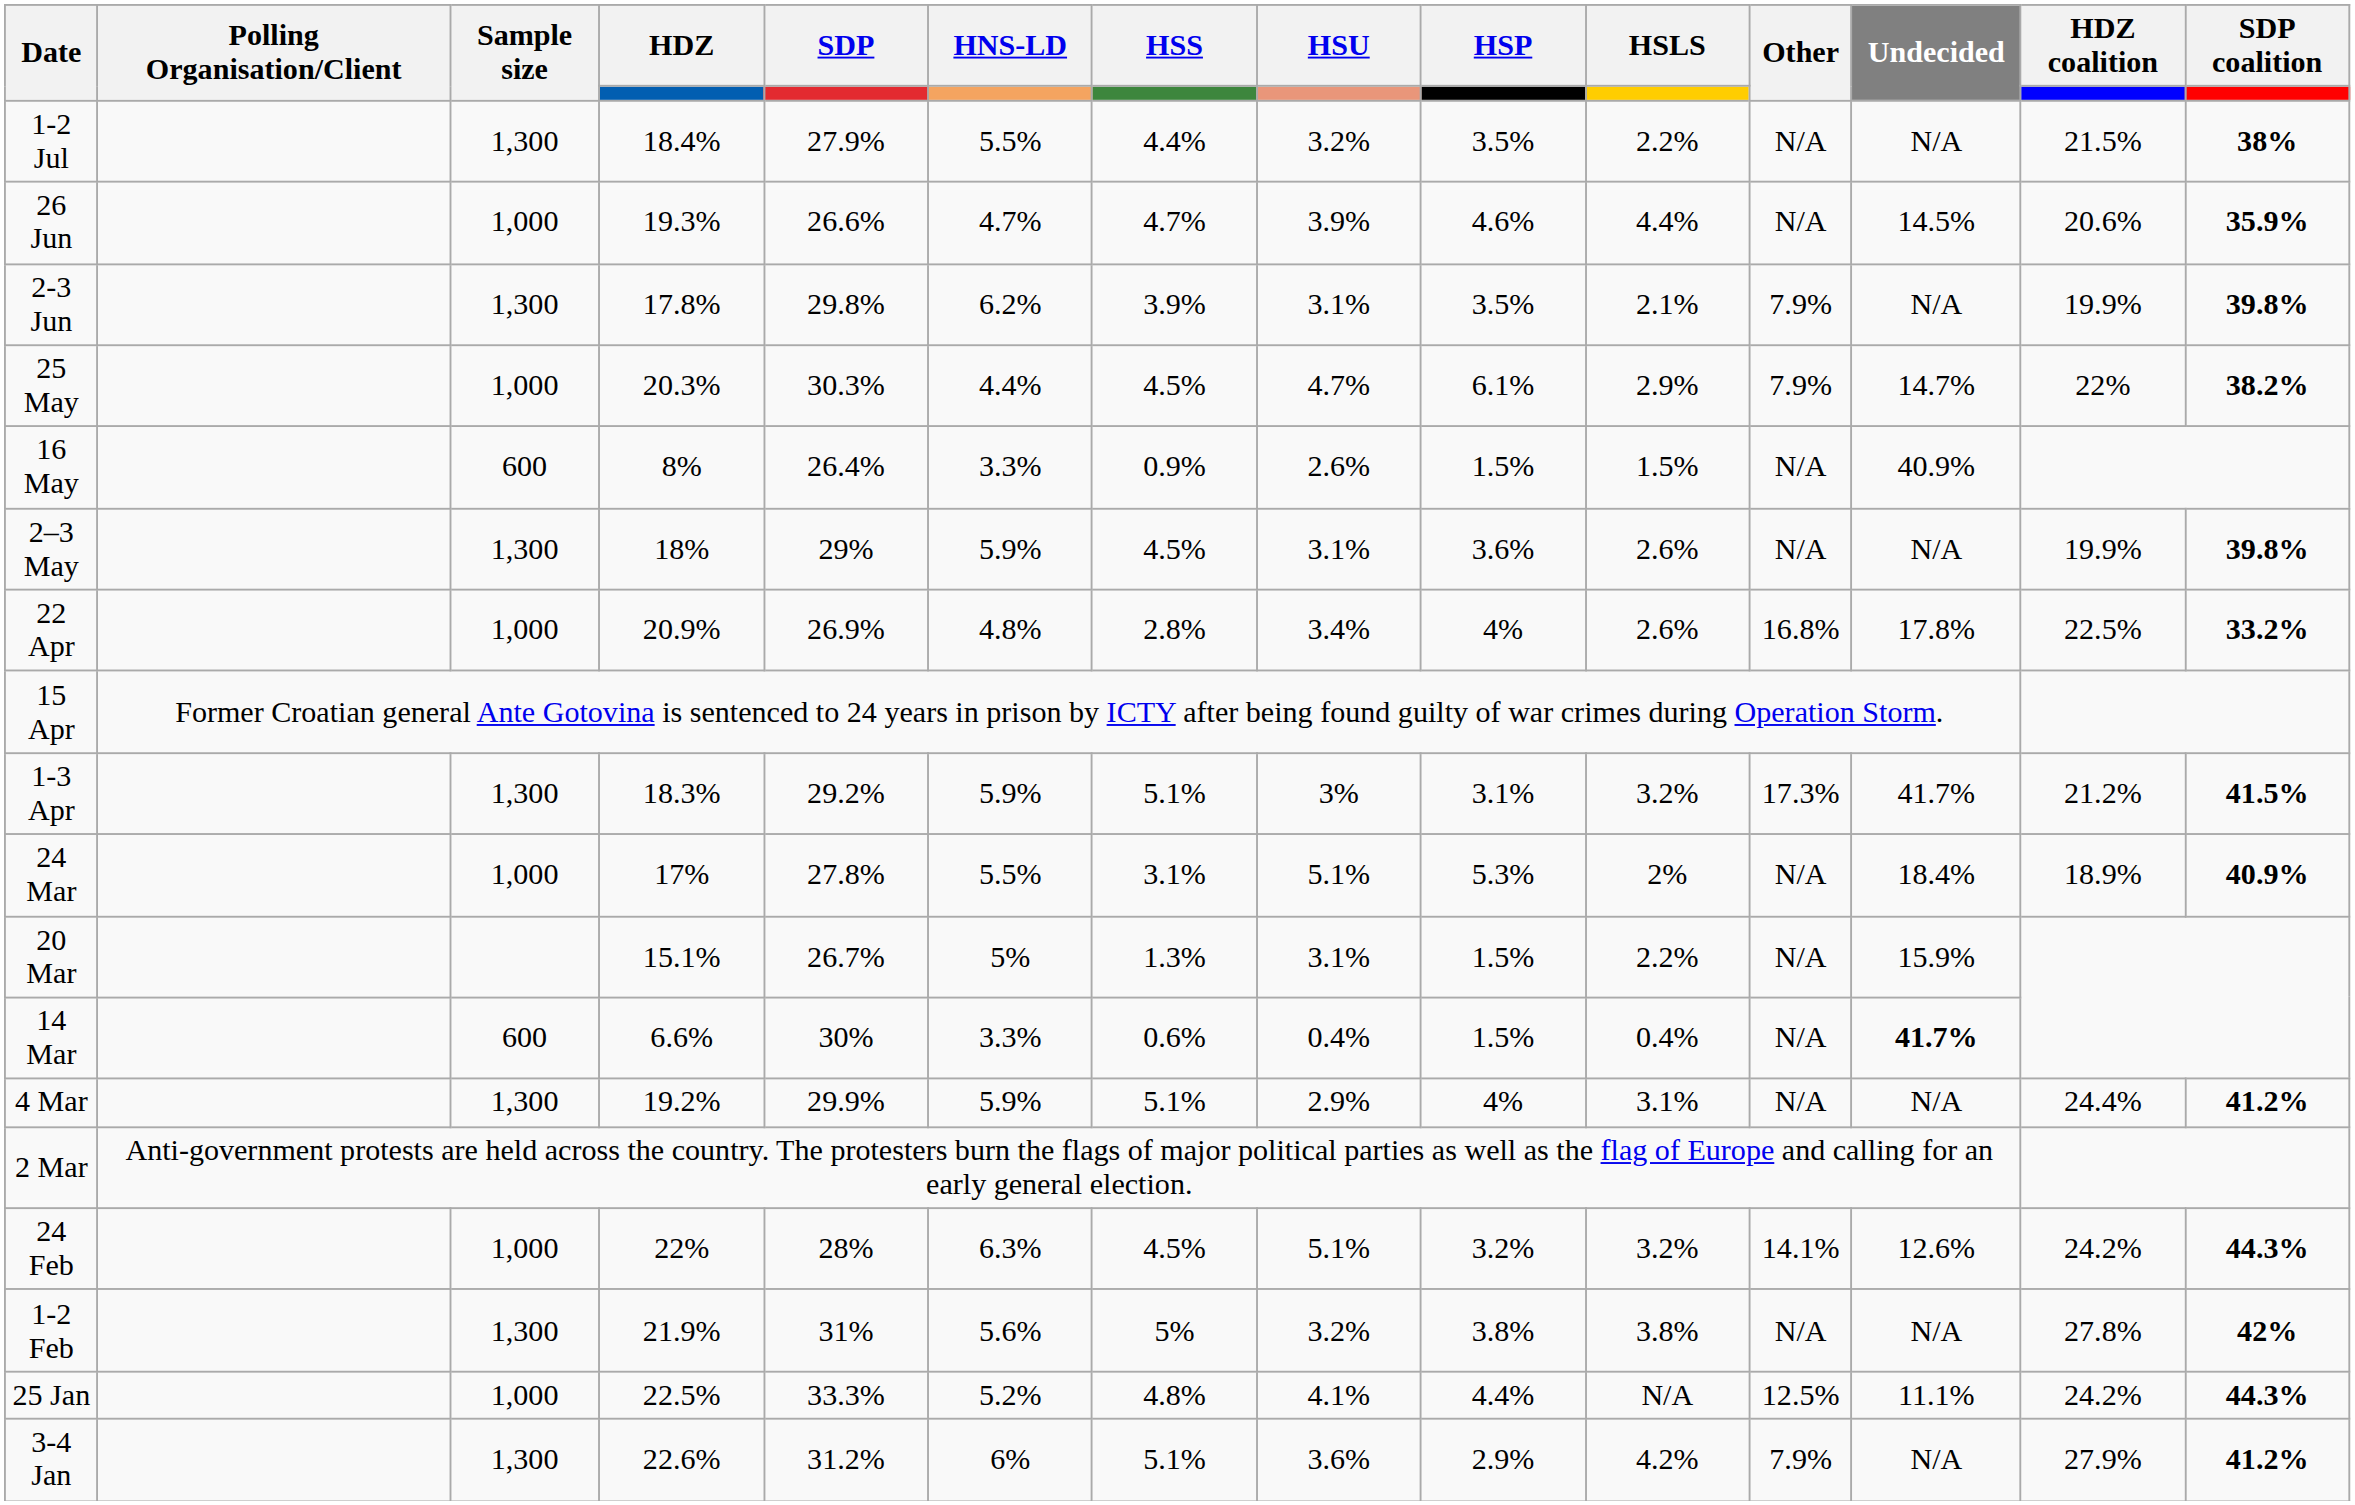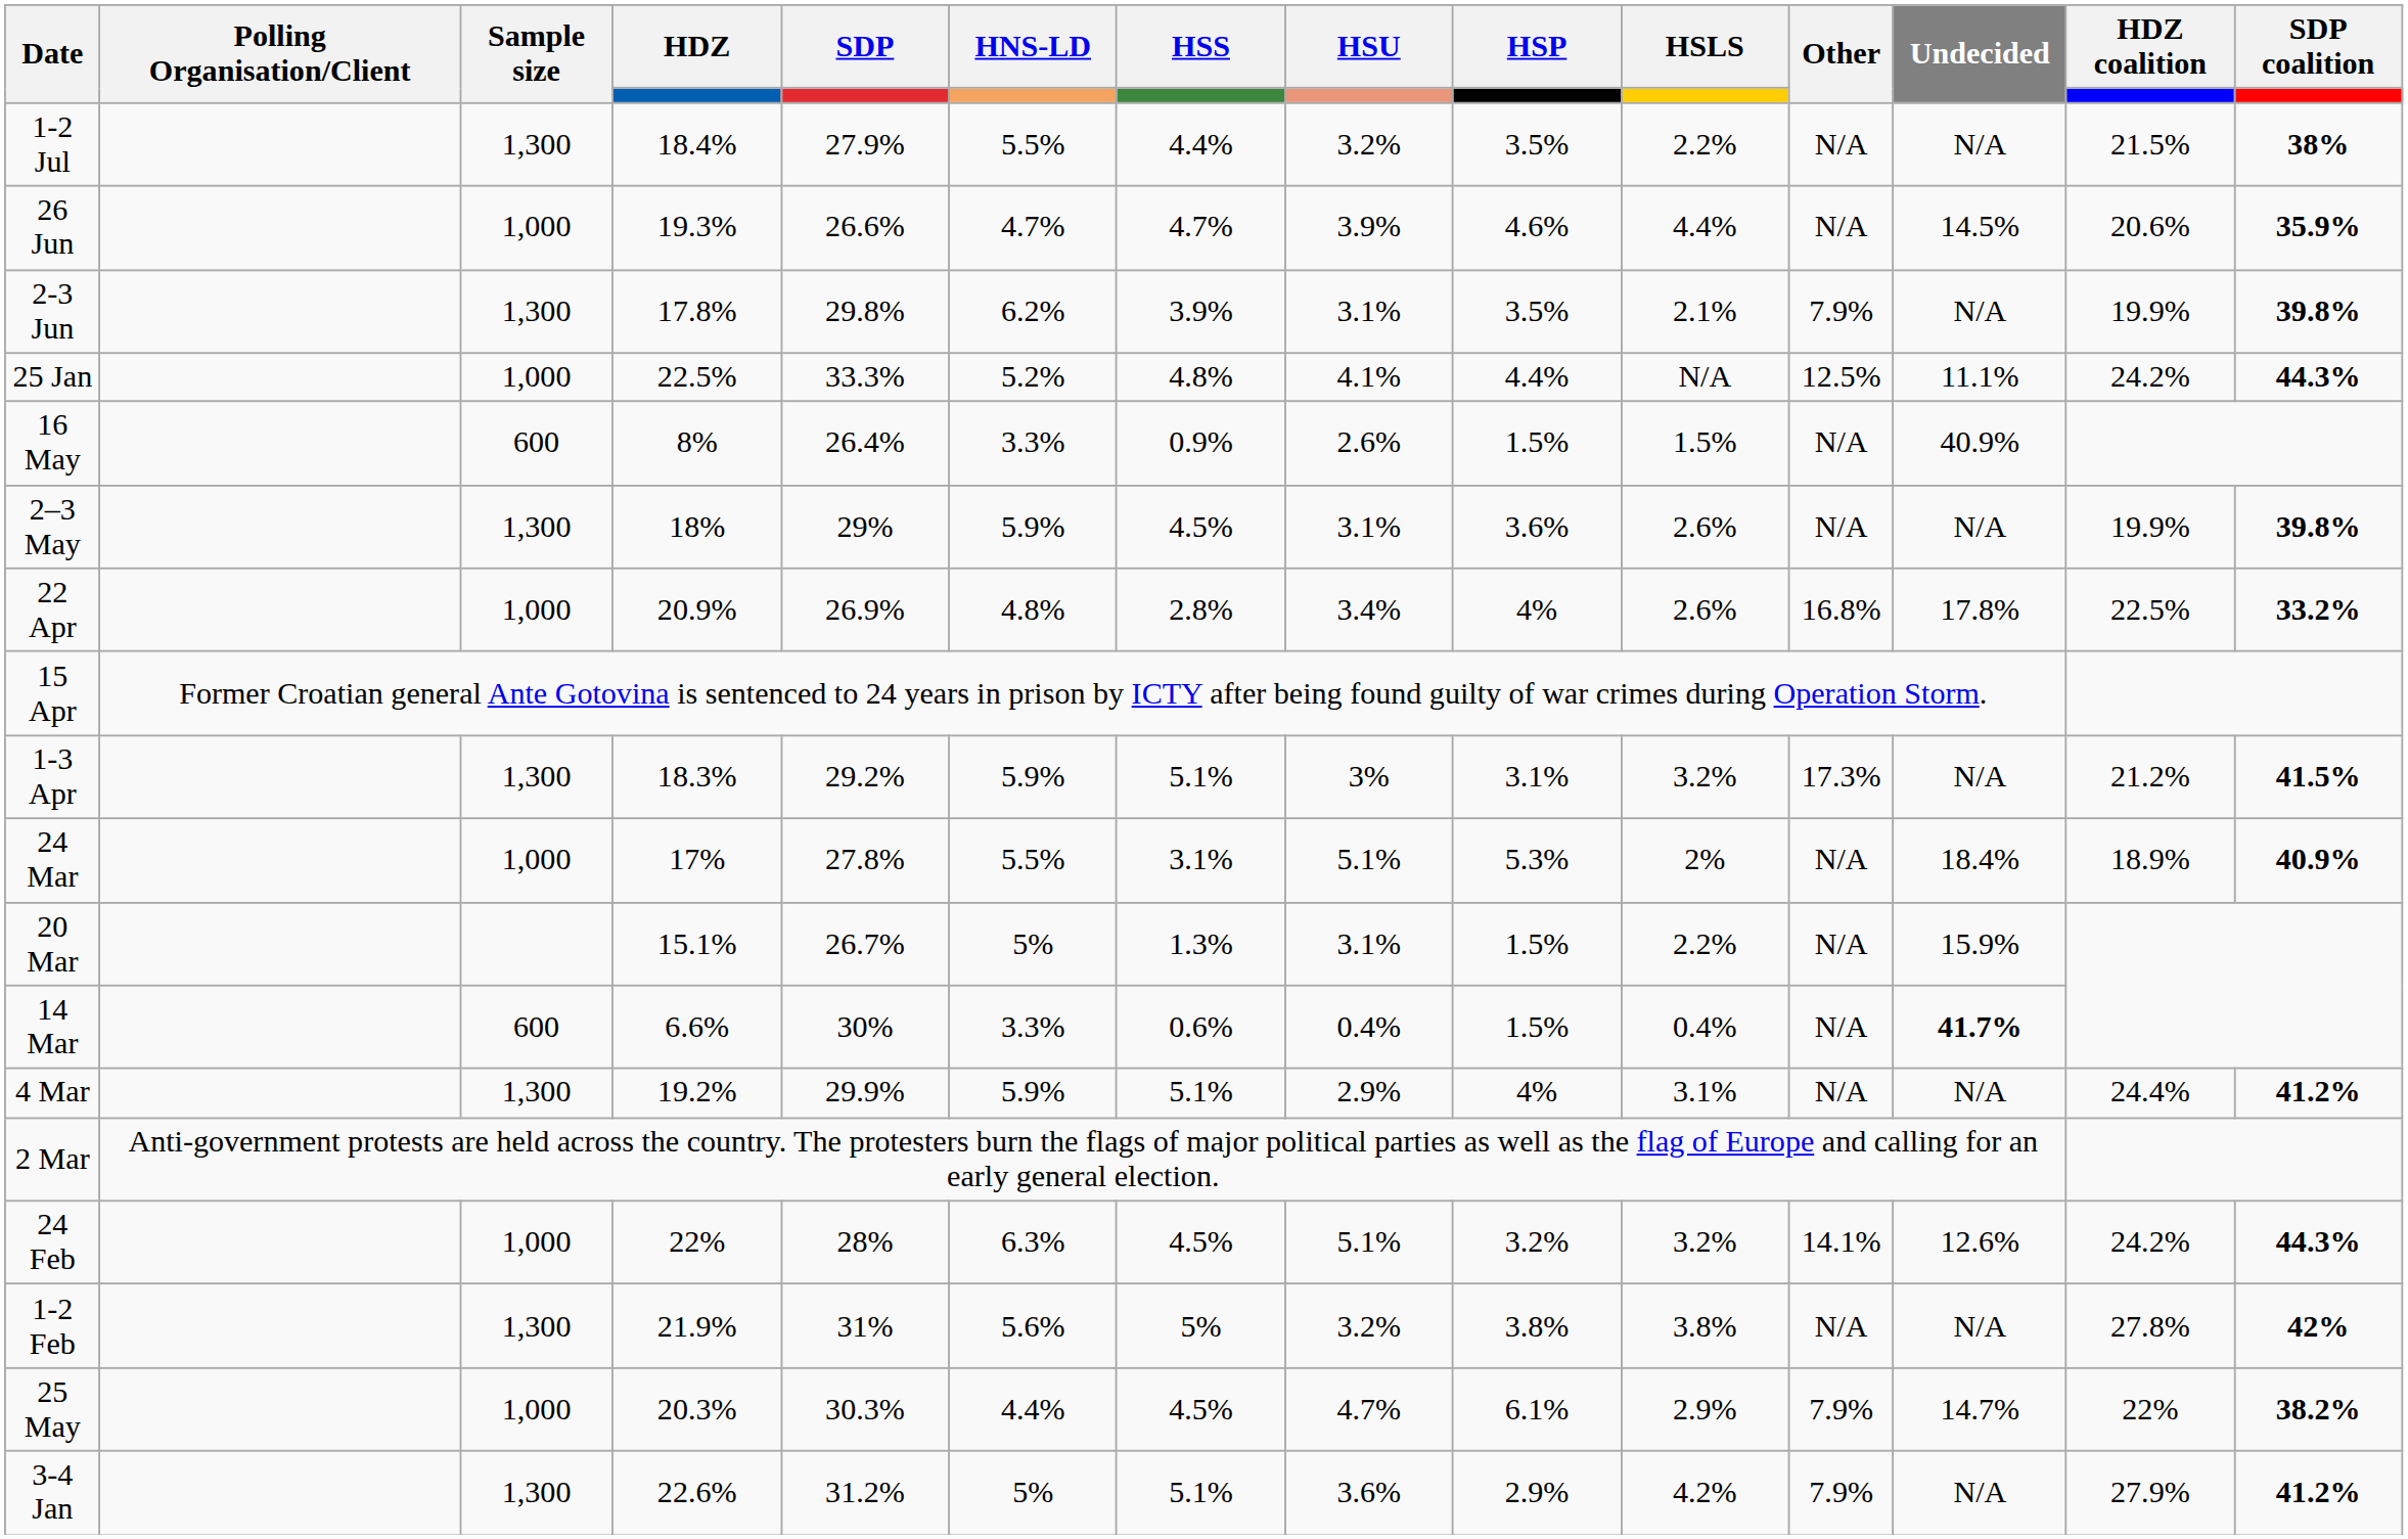 <table class="wikitable" style="text-align:center">
 <tr>
 <th rowspan=2>Date</th>
 <th rowspan=2>Polling Organisation/Client</th>
 <th rowspan=2>Sample size</th>
 <th>HDZ</th>
 <th><a href='#'>SDP</a></th>
 <th><a href='#'>HNS-LD</a></th>
 <th><a href='#'>HSS</a></th>
 <th><a href='#'>HSU</a></th>
 <th><a href='#'>HSP</a></th>
 <th>HSLS</th>
 <th rowspan=2>Other</th>
 <th rowspan="2" style="background:gray; color:white;">Undecided</th>
 <th>HDZ coalition</th>
 <th>SDP coalition</th>
 </tr>
 <tr>
 <td style="background: #025EB1" width="80px"></td>
 <td style="background: #E32A30" width="80px"></td>
 <td style="background: #F4A460" width="80px"></td>
 <td style="background: #3D863D" width="80px"></td>
 <td style="background: darksalmon" width="80px"></td>
 <td style="background: black" width="80px"></td>
 <td style="background: #FFCD00" width="80px"></td>
 <td style="background: blue" width="80px"></td>
 <td style="background: red" width="80px"></td>
 </tr>
 <tr>
 <td>1-2 Jul</td>
 <td></td>
 <td>1,300</td>
 <td>18.4%</td>
 <td>27.9%</td>
 <td>5.5%</td>
 <td>4.4%</td>
 <td>3.2%</td>
 <td>3.5%</td>
 <td>2.2%</td>
 <td>N/A</td>
 <td>N/A</td>
 <td>21.5%</td>
 <td><strong>38%</strong></td>
 </tr>
 <tr>
 <td>26 Jun</td>
 <td></td>
 <td>1,000</td>
 <td>19.3%</td>
 <td>26.6%</td>
 <td>4.7%</td>
 <td>4.7%</td>
 <td>3.9%</td>
 <td>4.6%</td>
 <td>4.4%</td>
 <td>N/A</td>
 <td>14.5%</td>
 <td>20.6%</td>
 <td><strong>35.9%</strong></td>
 </tr>
 <tr>
 <td>2-3 Jun</td>
 <td></td>
 <td>1,300</td>
 <td>17.8%</td>
 <td>29.8%</td>
 <td>6.2%</td>
 <td>3.9%</td>
 <td>3.1%</td>
 <td>3.5%</td>
 <td>2.1%</td>
 <td>7.9%</td>
 <td>N/A</td>
 <td>19.9%</td>
 <td><strong>39.8%</strong></td>
 </tr>
 <tr>
-<td>25 May</td>
+<td>25 Jan</td>
 <td></td>
 <td>1,000</td>
-<td>20.3%</td>
-<td>30.3%</td>
+<td>22.5%</td>
+<td>33.3%</td>
+<td>5.2%</td>
+<td>4.8%</td>
+<td>4.1%</td>
 <td>4.4%</td>
-<td>4.5%</td>
-<td>4.7%</td>
-<td>6.1%</td>
-<td>2.9%</td>
-<td>7.9%</td>
-<td>14.7%</td>
-<td>22%</td>
-<td><strong>38.2%</strong></td>
+<td>N/A</td>
+<td>12.5%</td>
+<td>11.1%</td>
+<td>24.2%</td>
+<td><strong>44.3%</strong></td>
 </tr>
 <tr>
 <td>16 May</td>
 <td></td>
 <td>600</td>
 <td>8%</td>
 <td>26.4%</td>
 <td>3.3%</td>
 <td>0.9%</td>
 <td>2.6%</td>
 <td>1.5%</td>
 <td>1.5%</td>
 <td>N/A</td>
 <td>40.9%</td>
 </tr>
 <tr>
 <td>2–3 May</td>
 <td></td>
 <td>1,300</td>
 <td>18%</td>
 <td>29%</td>
 <td>5.9%</td>
 <td>4.5%</td>
 <td>3.1%</td>
 <td>3.6%</td>
 <td>2.6%</td>
 <td>N/A</td>
 <td>N/A</td>
 <td>19.9%</td>
 <td><strong>39.8%</strong></td>
 </tr>
 <tr>
 <td>22 Apr</td>
 <td></td>
 <td>1,000</td>
 <td>20.9%</td>
 <td>26.9%</td>
 <td>4.8%</td>
 <td>2.8%</td>
 <td>3.4%</td>
 <td>4%</td>
 <td>2.6%</td>
 <td>16.8%</td>
 <td>17.8%</td>
 <td>22.5%</td>
 <td><strong>33.2%</strong></td>
 </tr>
 <tr>
 <td>15 Apr</td>
 <td colspan="11" align="center">Former Croatian general <a href='#'>Ante Gotovina</a> is sentenced to 24 years in prison by <a href='#'>ICTY</a> after being found guilty of war crimes during <a href='#'>Operation Storm</a>.</td>
 </tr>
 <tr>
 <td>1-3 Apr</td>
 <td></td>
 <td>1,300</td>
 <td>18.3%</td>
 <td>29.2%</td>
 <td>5.9%</td>
 <td>5.1%</td>
 <td>3%</td>
 <td>3.1%</td>
 <td>3.2%</td>
 <td>17.3%</td>
-<td>41.7%</td>
+<td>N/A</td>
 <td>21.2%</td>
 <td><strong>41.5%</strong></td>
 </tr>
 <tr>
 <td>24 Mar</td>
 <td></td>
 <td>1,000</td>
 <td>17%</td>
 <td>27.8%</td>
 <td>5.5%</td>
 <td>3.1%</td>
 <td>5.1%</td>
 <td>5.3%</td>
 <td>2%</td>
 <td>N/A</td>
 <td>18.4%</td>
 <td>18.9%</td>
 <td><strong>40.9%</strong></td>
 </tr>
 <tr>
 <td>20 Mar</td>
 <td></td>
 <td></td>
 <td>15.1%</td>
 <td>26.7%</td>
 <td>5%</td>
 <td>1.3%</td>
 <td>3.1%</td>
 <td>1.5%</td>
 <td>2.2%</td>
 <td>N/A</td>
 <td>15.9%</td>
 </tr>
 <tr>
 <td>14 Mar</td>
 <td></td>
 <td>600</td>
 <td>6.6%</td>
 <td>30%</td>
 <td>3.3%</td>
 <td>0.6%</td>
 <td>0.4%</td>
 <td>1.5%</td>
 <td>0.4%</td>
 <td>N/A</td>
 <td><strong>41.7%</strong></td>
 </tr>
 <tr>
 <td>4 Mar</td>
 <td></td>
 <td>1,300</td>
 <td>19.2%</td>
 <td>29.9%</td>
 <td>5.9%</td>
 <td>5.1%</td>
 <td>2.9%</td>
 <td>4%</td>
 <td>3.1%</td>
 <td>N/A</td>
 <td>N/A</td>
 <td>24.4%</td>
 <td><strong>41.2%</strong></td>
 </tr>
 <tr>
 <td>2 Mar</td>
 <td colspan="11" align="center">Anti-government protests are held across the country. The protesters burn the flags of major political parties as well as the <a href='#'>flag of Europe</a> and calling for an early general election.</td>
 </tr>
 <tr>
 <td>24 Feb</td>
 <td></td>
 <td>1,000</td>
 <td>22%</td>
 <td>28%</td>
 <td>6.3%</td>
 <td>4.5%</td>
 <td>5.1%</td>
 <td>3.2%</td>
 <td>3.2%</td>
 <td>14.1%</td>
 <td>12.6%</td>
 <td>24.2%</td>
 <td><strong>44.3%</strong></td>
 </tr>
 <tr>
 <td>1-2 Feb</td>
 <td></td>
 <td>1,300</td>
 <td>21.9%</td>
 <td>31%</td>
 <td>5.6%</td>
 <td>5%</td>
 <td>3.2%</td>
 <td>3.8%</td>
 <td>3.8%</td>
 <td>N/A</td>
 <td>N/A</td>
 <td>27.8%</td>
 <td><strong>42%</strong></td>
 </tr>
 <tr>
-<td>25 Jan</td>
+<td>25 May</td>
 <td></td>
 <td>1,000</td>
-<td>22.5%</td>
-<td>33.3%</td>
-<td>5.2%</td>
-<td>4.8%</td>
-<td>4.1%</td>
+<td>20.3%</td>
+<td>30.3%</td>
 <td>4.4%</td>
-<td>N/A</td>
-<td>12.5%</td>
-<td>11.1%</td>
-<td>24.2%</td>
-<td><strong>44.3%</strong></td>
+<td>4.5%</td>
+<td>4.7%</td>
+<td>6.1%</td>
+<td>2.9%</td>
+<td>7.9%</td>
+<td>14.7%</td>
+<td>22%</td>
+<td><strong>38.2%</strong></td>
 </tr>
 <tr>
 <td>3-4 Jan</td>
 <td></td>
 <td>1,300</td>
 <td>22.6%</td>
 <td>31.2%</td>
-<td>6%</td>
+<td>5%</td>
 <td>5.1%</td>
 <td>3.6%</td>
 <td>2.9%</td>
 <td>4.2%</td>
 <td>7.9%</td>
 <td>N/A</td>
 <td>27.9%</td>
 <td><strong>41.2%</strong></td>
 </tr>
 </table>
